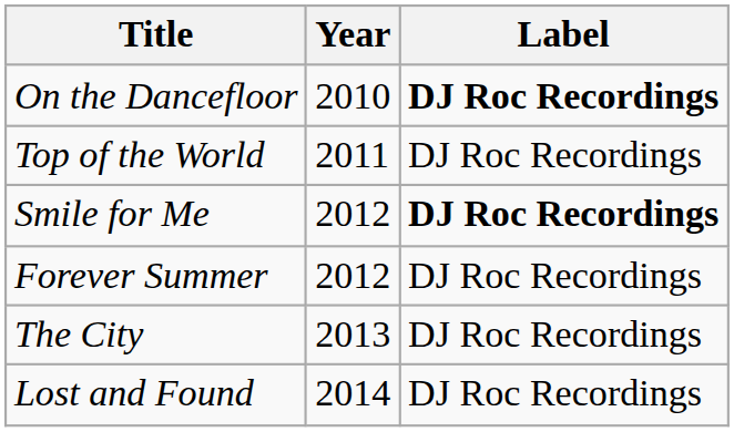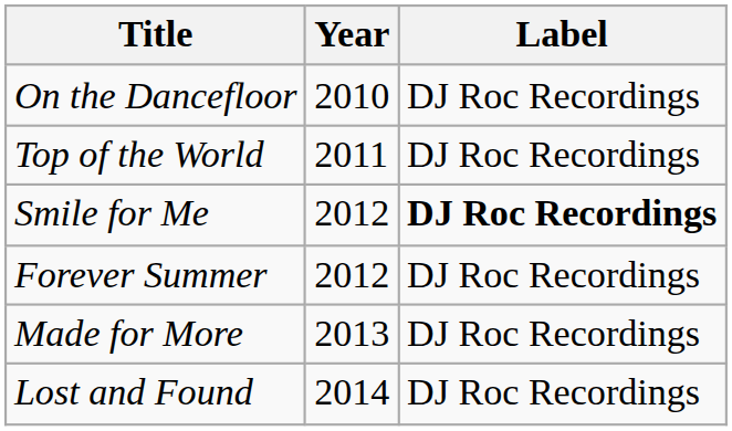 <table class="wikitable">
 <tr>
 <th>Title</th>
 <th>Year</th>
 <th>Label</th>
 </tr>
 <tr>
 <td><em>On the Dancefloor</em></td>
 <td>2010</td>
-<td><strong>DJ Roc Recordings </strong></td>
+<td>DJ Roc Recordings </td>
 </tr>
 <tr>
 <td><em>Top of the World</em></td>
 <td>2011</td>
 <td>DJ Roc Recordings </td>
 </tr>
 <tr>
 <td><em>Smile for Me</em></td>
 <td>2012</td>
 <td><strong>DJ Roc Recordings </strong></td>
 </tr>
 <tr>
 <td><em>Forever Summer</em></td>
 <td>2012</td>
 <td>DJ Roc Recordings </td>
 </tr>
 <tr>
-<td><em>The City</em></td>
+<td><em>Made for More</em></td>
 <td>2013</td>
-<td>DJ Roc Recordings</td>
+<td>DJ Roc Recordings </td>
 </tr>
 <tr>
 <td><em>Lost and Found</em></td>
 <td>2014</td>
 <td>DJ Roc Recordings </td>
 </tr>
 </table>
